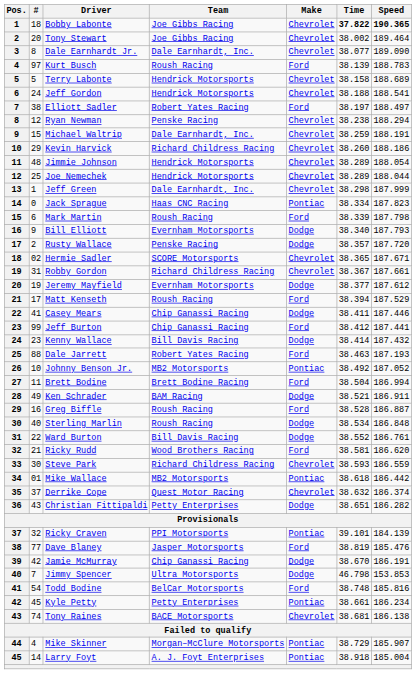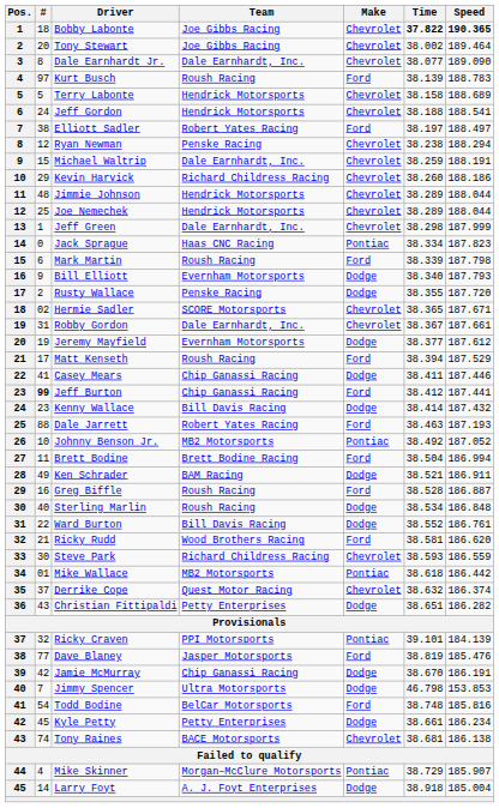 <table class="wikitable" style="font-size:95%">
 <tr>
 <th>Pos.</th>
 <th>#</th>
 <th>Driver</th>
 <th>Team</th>
 <th>Make</th>
 <th>Time</th>
 <th>Speed</th>
 </tr>
 <tr>
 <th>1</th>
 <td>18</td>
 <td><a href='#'>Bobby Labonte</a></td>
 <td><a href='#'>Joe Gibbs Racing</a></td>
 <td><a href='#'>Chevrolet</a></td>
 <td><strong>37.822</strong></td>
 <td><strong>190.365</strong></td>
 </tr>
 <tr>
 <th>2</th>
 <td>20</td>
 <td><a href='#'>Tony Stewart</a></td>
 <td><a href='#'>Joe Gibbs Racing</a></td>
 <td><a href='#'>Chevrolet</a></td>
 <td>38.002</td>
 <td>189.464</td>
 </tr>
 <tr>
 <th>3</th>
 <td>8</td>
 <td><a href='#'>Dale Earnhardt Jr.</a></td>
 <td><a href='#'>Dale Earnhardt, Inc.</a></td>
 <td><a href='#'>Chevrolet</a></td>
 <td>38.077</td>
 <td>189.090</td>
 </tr>
 <tr>
 <th>4</th>
 <td>97</td>
 <td><a href='#'>Kurt Busch</a></td>
 <td><a href='#'>Roush Racing</a></td>
 <td><a href='#'>Ford</a></td>
 <td>38.139</td>
 <td>188.783</td>
 </tr>
 <tr>
 <th>5</th>
 <td>5</td>
 <td><a href='#'>Terry Labonte</a></td>
 <td><a href='#'>Hendrick Motorsports</a></td>
 <td><a href='#'>Chevrolet</a></td>
 <td>38.158</td>
 <td>188.689</td>
 </tr>
 <tr>
 <th>6</th>
 <td>24</td>
 <td><a href='#'>Jeff Gordon</a></td>
 <td><a href='#'>Hendrick Motorsports</a></td>
 <td><a href='#'>Chevrolet</a></td>
 <td>38.188</td>
 <td>188.541</td>
 </tr>
 <tr>
 <th>7</th>
 <td>38</td>
 <td><a href='#'>Elliott Sadler</a></td>
 <td><a href='#'>Robert Yates Racing</a></td>
 <td><a href='#'>Ford</a></td>
 <td>38.197</td>
 <td>188.497</td>
 </tr>
 <tr>
 <th>8</th>
 <td>12</td>
 <td><a href='#'>Ryan Newman</a></td>
 <td><a href='#'>Penske Racing</a></td>
 <td><a href='#'>Chevrolet</a></td>
 <td>38.238</td>
 <td>188.294</td>
 </tr>
 <tr>
 <th>9</th>
 <td>15</td>
 <td><a href='#'>Michael Waltrip</a></td>
 <td><a href='#'>Dale Earnhardt, Inc.</a></td>
 <td><a href='#'>Chevrolet</a></td>
 <td>38.259</td>
 <td>188.191</td>
 </tr>
 <tr>
 <th>10</th>
 <td>29</td>
 <td><a href='#'>Kevin Harvick</a></td>
 <td><a href='#'>Richard Childress Racing</a></td>
 <td><a href='#'>Chevrolet</a></td>
 <td>38.260</td>
 <td>188.186</td>
 </tr>
 <tr>
 <th>11</th>
 <td>48</td>
 <td><a href='#'>Jimmie Johnson</a></td>
 <td><a href='#'>Hendrick Motorsports</a></td>
 <td><a href='#'>Chevrolet</a></td>
 <td>38.289</td>
-<td>188.054</td>
+<td>188.044</td>
 </tr>
 <tr>
 <th>12</th>
 <td>25</td>
 <td><a href='#'>Joe Nemechek</a></td>
 <td><a href='#'>Hendrick Motorsports</a></td>
 <td><a href='#'>Chevrolet</a></td>
 <td>38.289</td>
 <td>188.044</td>
 </tr>
 <tr>
 <th>13</th>
 <td>1</td>
 <td><a href='#'>Jeff Green</a></td>
 <td><a href='#'>Dale Earnhardt, Inc.</a></td>
 <td><a href='#'>Chevrolet</a></td>
 <td>38.298</td>
 <td>187.999</td>
 </tr>
 <tr>
 <th>14</th>
 <td>0</td>
 <td><a href='#'>Jack Sprague</a></td>
 <td><a href='#'>Haas CNC Racing</a></td>
 <td><a href='#'>Pontiac</a></td>
 <td>38.334</td>
 <td>187.823</td>
 </tr>
 <tr>
 <th>15</th>
 <td>6</td>
 <td><a href='#'>Mark Martin</a></td>
 <td><a href='#'>Roush Racing</a></td>
 <td><a href='#'>Ford</a></td>
 <td>38.339</td>
 <td>187.798</td>
 </tr>
 <tr>
 <th>16</th>
 <td>9</td>
 <td><a href='#'>Bill Elliott</a></td>
 <td><a href='#'>Evernham Motorsports</a></td>
 <td><a href='#'>Dodge</a></td>
 <td>38.340</td>
 <td>187.793</td>
 </tr>
 <tr>
 <th>17</th>
 <td>2</td>
 <td><a href='#'>Rusty Wallace</a></td>
 <td><a href='#'>Penske Racing</a></td>
 <td><a href='#'>Dodge</a></td>
-<td>38.357</td>
+<td>38.355</td>
 <td>187.720</td>
 </tr>
 <tr>
 <th>18</th>
 <td>02</td>
 <td><a href='#'>Hermie Sadler</a></td>
 <td><a href='#'>SCORE Motorsports</a></td>
 <td><a href='#'>Chevrolet</a></td>
 <td>38.365</td>
 <td>187.671</td>
 </tr>
 <tr>
 <th>19</th>
 <td>31</td>
 <td><a href='#'>Robby Gordon</a></td>
-<td><a href='#'>Richard Childress Racing</a></td>
+<td><a href='#'>Dale Earnhardt, Inc.</a></td>
 <td><a href='#'>Chevrolet</a></td>
 <td>38.367</td>
 <td>187.661</td>
 </tr>
 <tr>
 <th>20</th>
 <td>19</td>
 <td><a href='#'>Jeremy Mayfield</a></td>
 <td><a href='#'>Evernham Motorsports</a></td>
 <td><a href='#'>Dodge</a></td>
 <td>38.377</td>
 <td>187.612</td>
 </tr>
 <tr>
 <th>21</th>
 <td>17</td>
 <td><a href='#'>Matt Kenseth</a></td>
 <td><a href='#'>Roush Racing</a></td>
 <td><a href='#'>Ford</a></td>
 <td>38.394</td>
 <td>187.529</td>
 </tr>
 <tr>
 <th>22</th>
 <td>41</td>
 <td><a href='#'>Casey Mears</a></td>
 <td><a href='#'>Chip Ganassi Racing</a></td>
 <td><a href='#'>Dodge</a></td>
 <td>38.411</td>
 <td>187.446</td>
 </tr>
 <tr>
 <th>23</th>
-<td>99</td>
+<td><strong>99</strong></td>
 <td><a href='#'>Jeff Burton</a></td>
 <td><a href='#'>Chip Ganassi Racing</a></td>
 <td><a href='#'>Ford</a></td>
 <td>38.412</td>
 <td>187.441</td>
 </tr>
 <tr>
 <th>24</th>
 <td>23</td>
 <td><a href='#'>Kenny Wallace</a></td>
 <td><a href='#'>Bill Davis Racing</a></td>
 <td><a href='#'>Dodge</a></td>
 <td>38.414</td>
 <td>187.432</td>
 </tr>
 <tr>
 <th>25</th>
 <td>88</td>
 <td><a href='#'>Dale Jarrett</a></td>
 <td><a href='#'>Robert Yates Racing</a></td>
 <td><a href='#'>Ford</a></td>
 <td>38.463</td>
 <td>187.193</td>
 </tr>
 <tr>
 <th>26</th>
 <td>10</td>
 <td><a href='#'>Johnny Benson Jr.</a></td>
 <td><a href='#'>MB2 Motorsports</a></td>
 <td><a href='#'>Pontiac</a></td>
 <td>38.492</td>
 <td>187.052</td>
 </tr>
 <tr>
 <th>27</th>
 <td>11</td>
 <td><a href='#'>Brett Bodine</a></td>
 <td><a href='#'>Brett Bodine Racing</a></td>
 <td><a href='#'>Ford</a></td>
 <td>38.504</td>
 <td>186.994</td>
 </tr>
 <tr>
 <th>28</th>
 <td>49</td>
 <td><a href='#'>Ken Schrader</a></td>
 <td><a href='#'>BAM Racing</a></td>
 <td><a href='#'>Dodge</a></td>
 <td>38.521</td>
 <td>186.911</td>
 </tr>
 <tr>
 <th>29</th>
 <td>16</td>
 <td><a href='#'>Greg Biffle</a></td>
 <td><a href='#'>Roush Racing</a></td>
 <td><a href='#'>Ford</a></td>
 <td>38.528</td>
 <td>186.887</td>
 </tr>
 <tr>
 <th>30</th>
 <td>40</td>
 <td><a href='#'>Sterling Marlin</a></td>
 <td><a href='#'>Roush Racing</a></td>
 <td><a href='#'>Dodge</a></td>
 <td>38.534</td>
 <td>186.848</td>
 </tr>
 <tr>
 <th>31</th>
 <td>22</td>
 <td><a href='#'>Ward Burton</a></td>
 <td><a href='#'>Bill Davis Racing</a></td>
 <td><a href='#'>Dodge</a></td>
 <td>38.552</td>
 <td>186.761</td>
 </tr>
 <tr>
 <th>32</th>
 <td>21</td>
 <td><a href='#'>Ricky Rudd</a></td>
 <td><a href='#'>Wood Brothers Racing</a></td>
 <td><a href='#'>Ford</a></td>
 <td>38.581</td>
 <td>186.620</td>
 </tr>
 <tr>
 <th>33</th>
 <td>30</td>
 <td><a href='#'>Steve Park</a></td>
 <td><a href='#'>Richard Childress Racing</a></td>
 <td><a href='#'>Chevrolet</a></td>
 <td>38.593</td>
 <td>186.559</td>
 </tr>
 <tr>
 <th>34</th>
 <td>01</td>
 <td><a href='#'>Mike Wallace</a></td>
 <td><a href='#'>MB2 Motorsports</a></td>
 <td><a href='#'>Pontiac</a></td>
 <td>38.618</td>
 <td>186.442</td>
 </tr>
 <tr>
 <th>35</th>
 <td>37</td>
 <td><a href='#'>Derrike Cope</a></td>
 <td><a href='#'>Quest Motor Racing</a></td>
 <td><a href='#'>Chevrolet</a></td>
 <td>38.632</td>
 <td>186.374</td>
 </tr>
 <tr>
 <th>36</th>
 <td>43</td>
 <td><a href='#'>Christian Fittipaldi</a></td>
 <td><a href='#'>Petty Enterprises</a></td>
 <td><a href='#'>Dodge</a></td>
 <td>38.651</td>
 <td>186.282</td>
 </tr>
 <tr>
 <th colspan="7">Provisionals</th>
 </tr>
 <tr>
 <th>37</th>
 <td>32</td>
 <td><a href='#'>Ricky Craven</a></td>
 <td><a href='#'>PPI Motorsports</a></td>
 <td><a href='#'>Pontiac</a></td>
 <td>39.101</td>
 <td>184.139</td>
 </tr>
 <tr>
 <th>38</th>
 <td>77</td>
 <td><a href='#'>Dave Blaney</a></td>
 <td><a href='#'>Jasper Motorsports</a></td>
 <td><a href='#'>Ford</a></td>
 <td>38.819</td>
 <td>185.476</td>
 </tr>
 <tr>
 <th>39</th>
 <td>42</td>
 <td><a href='#'>Jamie McMurray</a></td>
 <td><a href='#'>Chip Ganassi Racing</a></td>
 <td><a href='#'>Dodge</a></td>
 <td>38.670</td>
 <td>186.191</td>
 </tr>
 <tr>
 <th>40</th>
 <td>7</td>
 <td><a href='#'>Jimmy Spencer</a></td>
 <td><a href='#'>Ultra Motorsports</a></td>
 <td><a href='#'>Dodge</a></td>
 <td>46.798</td>
 <td>153.853</td>
 </tr>
 <tr>
 <th>41</th>
 <td>54</td>
 <td><a href='#'>Todd Bodine</a></td>
 <td><a href='#'>BelCar Motorsports</a></td>
 <td><a href='#'>Ford</a></td>
 <td>38.748</td>
 <td>185.816</td>
 </tr>
 <tr>
 <th>42</th>
 <td>45</td>
 <td><a href='#'>Kyle Petty</a></td>
 <td><a href='#'>Petty Enterprises</a></td>
-<td><a href='#'>Pontiac</a></td>
+<td><a href='#'>Dodge</a></td>
 <td>38.661</td>
 <td>186.234</td>
 </tr>
 <tr>
 <th>43</th>
 <td>74</td>
 <td><a href='#'>Tony Raines</a></td>
 <td><a href='#'>BACE Motorsports</a></td>
 <td><a href='#'>Chevrolet</a></td>
 <td>38.681</td>
 <td>186.138</td>
 </tr>
 <tr>
 <th colspan="7">Failed to qualify</th>
 </tr>
 <tr>
 <th>44</th>
 <td>4</td>
 <td><a href='#'>Mike Skinner</a></td>
 <td><a href='#'>Morgan–McClure Motorsports</a></td>
 <td><a href='#'>Pontiac</a></td>
 <td>38.729</td>
 <td>185.907</td>
 </tr>
 <tr>
 <th>45</th>
 <td>14</td>
 <td><a href='#'>Larry Foyt</a></td>
 <td><a href='#'>A. J. Foyt Enterprises</a></td>
-<td><a href='#'>Pontiac</a></td>
+<td><a href='#'>Dodge</a></td>
 <td>38.918</td>
 <td>185.004</td>
 </tr>
 <tr>
 <th colspan="7"></th>
 </tr>
 </table>
